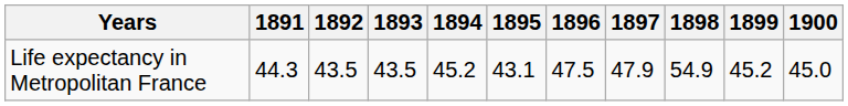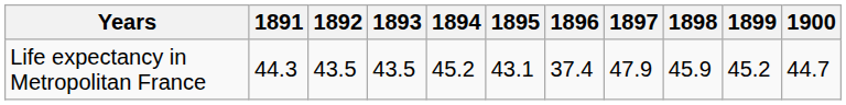 <table class="wikitable">
 <tr>
 <th>Years</th>
 <th>1891</th>
 <th>1892</th>
 <th>1893</th>
 <th>1894</th>
 <th>1895</th>
 <th>1896</th>
 <th>1897</th>
 <th>1898</th>
 <th>1899</th>
 <th>1900</th>
 </tr>
 <tr>
 <td>Life expectancy in Metropolitan France</td>
 <td>44.3</td>
 <td>43.5</td>
 <td>43.5</td>
 <td>45.2</td>
 <td>43.1</td>
-<td>47.5</td>
+<td>37.4</td>
 <td>47.9</td>
-<td>54.9</td>
+<td>45.9</td>
 <td>45.2</td>
-<td>45.0</td>
+<td>44.7</td>
 </tr>
 </table>
